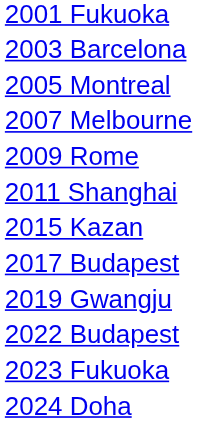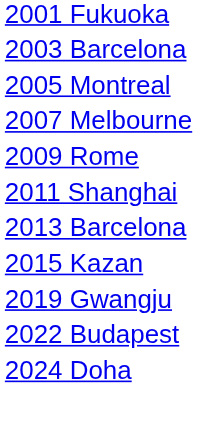 <table>
 <tr>
 <td><a href='#'>2001 Fukuoka</a></td>
 <td></td>
 <td></td>
 <td></td>
 </tr>
 <tr>
 <td><a href='#'>2003 Barcelona</a></td>
 <td></td>
 <td></td>
 <td></td>
 </tr>
 <tr>
 <td><a href='#'>2005 Montreal</a></td>
 <td></td>
 <td></td>
 <td></td>
 </tr>
 <tr>
 <td><a href='#'>2007 Melbourne</a></td>
 <td></td>
 <td></td>
 <td></td>
 </tr>
 <tr>
 <td><a href='#'>2009 Rome</a></td>
 <td></td>
 <td></td>
 <td></td>
 </tr>
 <tr>
 <td><a href='#'>2011 Shanghai</a></td>
 <td></td>
 <td></td>
 <td></td>
 </tr>
 <tr>
-<td><a href='#'>2015 Kazan</a></td>
+<td><a href='#'>2013 Barcelona</a></td>
 <td></td>
 <td></td>
 <td></td>
 </tr>
 <tr>
-<td><a href='#'>2017 Budapest</a></td>
+<td><a href='#'>2015 Kazan</a></td>
 <td></td>
 <td></td>
-<td><br></td>
+<td></td>
 </tr>
 <tr>
 <td><a href='#'>2019 Gwangju</a></td>
 <td></td>
 <td></td>
 <td></td>
 </tr>
 <tr>
 <td><a href='#'>2022 Budapest</a></td>
 <td></td>
 <td></td>
 <td></td>
 </tr>
 <tr>
-<td><a href='#'>2023 Fukuoka</a></td>
-<td></td>
-<td></td>
-<td></td>
-</tr>
-<tr>
 <td><a href='#'>2024 Doha</a></td>
 <td></td>
 <td></td>
 <td></td>
 </tr>
 </table>
